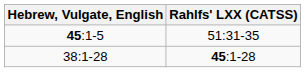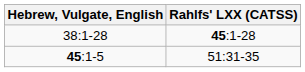 <table class=wikitable>
 <tr>
 <th>Hebrew, Vulgate, English</th>
 <th>Rahlfs' LXX (CATSS)</th>
 </tr>
 <tr>
+<td align=center>38:1-28</td>
+<td align=center><strong>45</strong>:1-28</td>
+</tr>
+<tr>
 <td align=center><strong>45</strong>:1-5</td>
 <td align=center>51:31-35</td>
 </tr>
-<tr>
-<td align=center>38:1-28</td>
-<td align=center><strong>45</strong>:1-28</td>
-</tr>
 </table>
